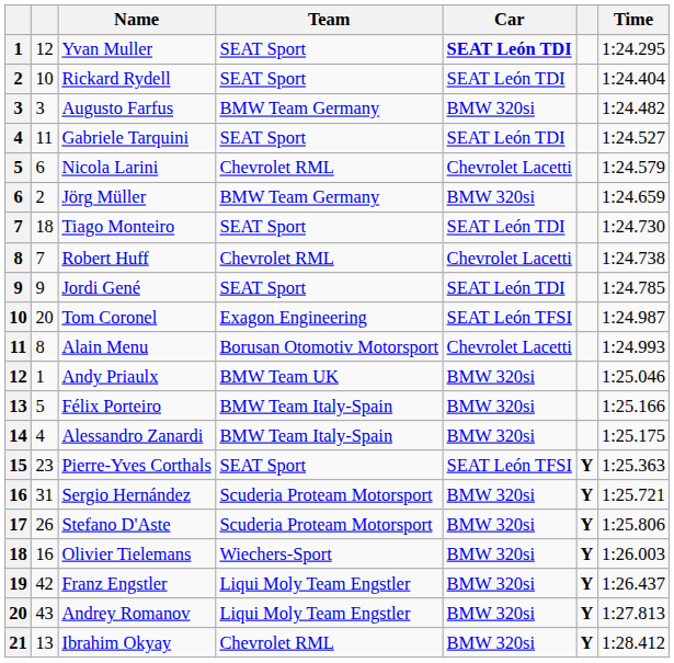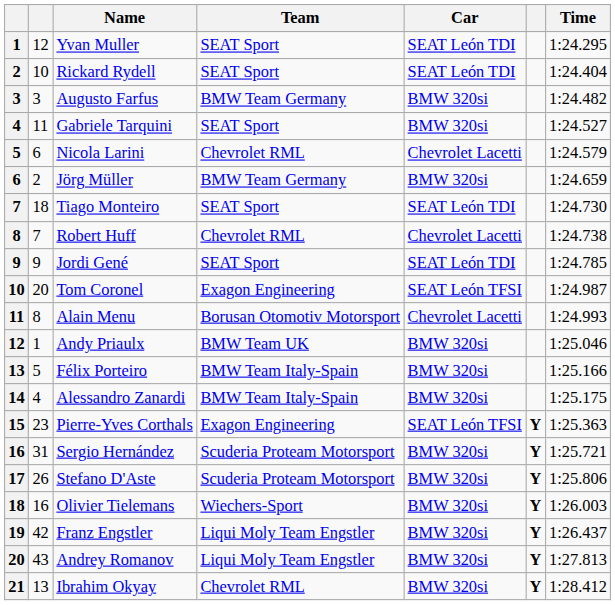 <table class="wikitable sortable" style="font-size: 95%;">
 <tr>
 <th></th>
 <th></th>
 <th>Name</th>
 <th>Team</th>
 <th>Car</th>
 <th></th>
 <th>Time</th>
 </tr>
 <tr>
 <th>1</th>
 <td>12</td>
 <td> <a href='#'>Yvan Muller</a></td>
 <td><a href='#'>SEAT Sport</a></td>
-<td><strong><a href='#'>SEAT León TDI</a></strong></td>
+<td><a href='#'>SEAT León TDI</a></td>
 <td></td>
 <td>1:24.295</td>
 </tr>
 <tr>
 <th>2</th>
 <td>10</td>
 <td> <a href='#'>Rickard Rydell</a></td>
 <td><a href='#'>SEAT Sport</a></td>
 <td><a href='#'>SEAT León TDI</a></td>
 <td></td>
 <td>1:24.404</td>
 </tr>
 <tr>
 <th>3</th>
 <td>3</td>
 <td> <a href='#'>Augusto Farfus</a></td>
 <td><a href='#'>BMW Team Germany</a></td>
 <td><a href='#'>BMW 320si</a></td>
 <td></td>
 <td>1:24.482</td>
 </tr>
 <tr>
 <th>4</th>
 <td>11</td>
 <td> <a href='#'>Gabriele Tarquini</a></td>
 <td><a href='#'>SEAT Sport</a></td>
-<td><a href='#'>SEAT León TDI</a></td>
+<td><a href='#'>BMW 320si</a></td>
 <td></td>
 <td>1:24.527</td>
 </tr>
 <tr>
 <th>5</th>
 <td>6</td>
 <td> <a href='#'>Nicola Larini</a></td>
 <td><a href='#'>Chevrolet RML</a></td>
 <td><a href='#'>Chevrolet Lacetti</a></td>
 <td></td>
 <td>1:24.579</td>
 </tr>
 <tr>
 <th>6</th>
 <td>2</td>
 <td> <a href='#'>Jörg Müller</a></td>
 <td><a href='#'>BMW Team Germany</a></td>
 <td><a href='#'>BMW 320si</a></td>
 <td></td>
 <td>1:24.659</td>
 </tr>
 <tr>
 <th>7</th>
 <td>18</td>
 <td> <a href='#'>Tiago Monteiro</a></td>
 <td><a href='#'>SEAT Sport</a></td>
 <td><a href='#'>SEAT León TDI</a></td>
 <td></td>
 <td>1:24.730</td>
 </tr>
 <tr>
 <th>8</th>
 <td>7</td>
 <td> <a href='#'>Robert Huff</a></td>
 <td><a href='#'>Chevrolet RML</a></td>
 <td><a href='#'>Chevrolet Lacetti</a></td>
 <td></td>
 <td>1:24.738</td>
 </tr>
 <tr>
 <th>9</th>
 <td>9</td>
 <td> <a href='#'>Jordi Gené</a></td>
 <td><a href='#'>SEAT Sport</a></td>
 <td><a href='#'>SEAT León TDI</a></td>
 <td></td>
 <td>1:24.785</td>
 </tr>
 <tr>
 <th>10</th>
 <td>20</td>
 <td> <a href='#'>Tom Coronel</a></td>
 <td><a href='#'>Exagon Engineering</a></td>
 <td><a href='#'>SEAT León TFSI</a></td>
 <td></td>
 <td>1:24.987</td>
 </tr>
 <tr>
 <th>11</th>
 <td>8</td>
 <td> <a href='#'>Alain Menu</a></td>
 <td><a href='#'>Borusan Otomotiv Motorsport</a></td>
 <td><a href='#'>Chevrolet Lacetti</a></td>
 <td></td>
 <td>1:24.993</td>
 </tr>
 <tr>
 <th>12</th>
 <td>1</td>
 <td> <a href='#'>Andy Priaulx</a></td>
 <td><a href='#'>BMW Team UK</a></td>
 <td><a href='#'>BMW 320si</a></td>
 <td></td>
 <td>1:25.046</td>
 </tr>
 <tr>
 <th>13</th>
 <td>5</td>
 <td> <a href='#'>Félix Porteiro</a></td>
 <td><a href='#'>BMW Team Italy-Spain</a></td>
 <td><a href='#'>BMW 320si</a></td>
 <td></td>
 <td>1:25.166</td>
 </tr>
 <tr>
 <th>14</th>
 <td>4</td>
 <td> <a href='#'>Alessandro Zanardi</a></td>
 <td><a href='#'>BMW Team Italy-Spain</a></td>
 <td><a href='#'>BMW 320si</a></td>
 <td></td>
 <td>1:25.175</td>
 </tr>
 <tr>
 <th>15</th>
 <td>23</td>
 <td> <a href='#'>Pierre-Yves Corthals</a></td>
-<td><a href='#'>SEAT Sport</a></td>
+<td><a href='#'>Exagon Engineering</a></td>
 <td><a href='#'>SEAT León TFSI</a></td>
 <td align=center><strong><span>Y</span></strong></td>
 <td>1:25.363</td>
 </tr>
 <tr>
 <th>16</th>
 <td>31</td>
 <td> <a href='#'>Sergio Hernández</a></td>
 <td><a href='#'>Scuderia Proteam Motorsport</a></td>
 <td><a href='#'>BMW 320si</a></td>
 <td align=center><strong><span>Y</span></strong></td>
 <td>1:25.721</td>
 </tr>
 <tr>
 <th>17</th>
 <td>26</td>
 <td> <a href='#'>Stefano D'Aste</a></td>
 <td><a href='#'>Scuderia Proteam Motorsport</a></td>
 <td><a href='#'>BMW 320si</a></td>
 <td align=center><strong><span>Y</span></strong></td>
 <td>1:25.806</td>
 </tr>
 <tr>
 <th>18</th>
 <td>16</td>
 <td> <a href='#'>Olivier Tielemans</a></td>
 <td><a href='#'>Wiechers-Sport</a></td>
 <td><a href='#'>BMW 320si</a></td>
 <td align=center><strong><span>Y</span></strong></td>
 <td>1:26.003</td>
 </tr>
 <tr>
 <th>19</th>
 <td>42</td>
 <td> <a href='#'>Franz Engstler</a></td>
 <td><a href='#'>Liqui Moly Team Engstler</a></td>
 <td><a href='#'>BMW 320si</a></td>
 <td align=center><strong><span>Y</span></strong></td>
 <td>1:26.437</td>
 </tr>
 <tr>
 <th>20</th>
 <td>43</td>
 <td> <a href='#'>Andrey Romanov</a></td>
 <td><a href='#'>Liqui Moly Team Engstler</a></td>
 <td><a href='#'>BMW 320si</a></td>
 <td align=center><strong><span>Y</span></strong></td>
 <td>1:27.813</td>
 </tr>
 <tr>
 <th>21</th>
 <td>13</td>
 <td> <a href='#'>Ibrahim Okyay</a></td>
 <td><a href='#'>Chevrolet RML</a></td>
 <td><a href='#'>BMW 320si</a></td>
 <td align=center><strong><span>Y</span></strong></td>
 <td>1:28.412</td>
 </tr>
 </table>
